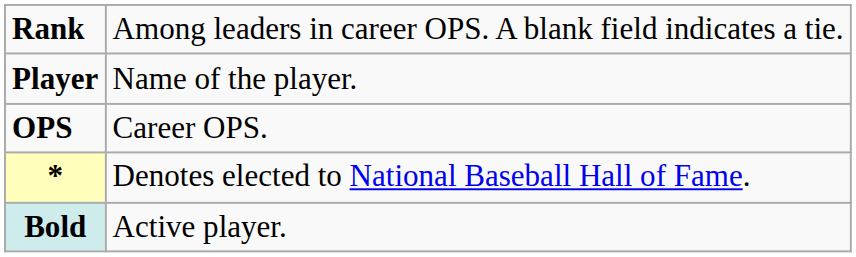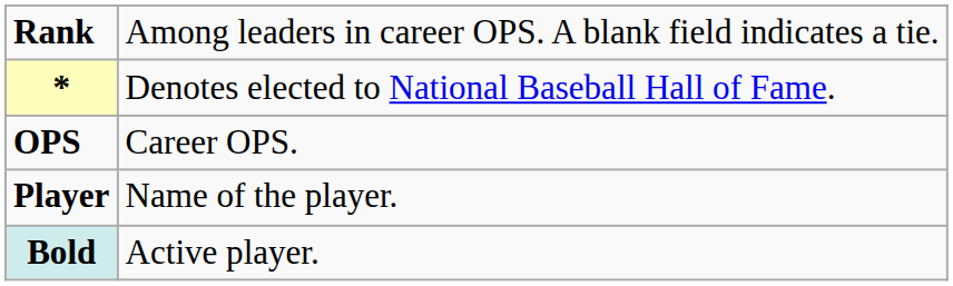 <table class="wikitable">
 <tr>
 <td><strong>Rank</strong></td>
 <td>Among leaders in career OPS. A blank field indicates a tie.</td>
 </tr>
 <tr>
-<td><strong>Player</strong></td>
-<td>Name of the player.</td>
+<th scope="row" style="background-color:#ffffbb">*</th>
+<td>Denotes elected to <a href='#'>National Baseball Hall of Fame</a>.<br></td>
 </tr>
 <tr>
 <td><strong>OPS</strong></td>
 <td>Career OPS.</td>
 </tr>
 <tr>
-<th scope="row" style="background-color:#ffffbb">*</th>
-<td>Denotes elected to <a href='#'>National Baseball Hall of Fame</a>.<br></td>
+<td><strong>Player</strong></td>
+<td>Name of the player.</td>
 </tr>
 <tr>
 <th scope="row" style="background:#cfecec;"><strong>Bold</strong></th>
 <td>Active player.<br></td>
 </tr>
 </table>
